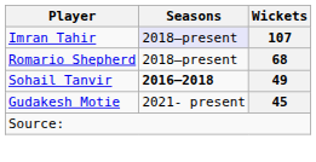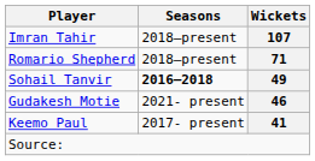 <table class="wikitable">
 <tr>
 <th>Player</th>
 <th>Seasons</th>
 <th>Wickets</th>
 </tr>
 <tr>
 <td><a href='#'>Imran Tahir</a></td>
-<td style="background: lavender;">2018–present</td>
+<td>2018–present</td>
 <th>107</th>
 </tr>
 <tr>
 <td><a href='#'>Romario Shepherd</a></td>
 <td>2018–present</td>
-<th>68</th>
+<th>71</th>
 </tr>
 <tr>
 <td><a href='#'>Sohail Tanvir</a></td>
 <td><strong>2016–2018</strong></td>
 <th>49</th>
 </tr>
 <tr>
 <td><a href='#'>Gudakesh Motie</a></td>
 <td>2021- present</td>
-<th>45</th>
+<th>46</th>
+</tr>
+<tr>
+<td><a href='#'>Keemo Paul</a></td>
+<td>2017- present</td>
+<th>41</th>
 </tr>
 <tr>
 <td colspan="3" style="text-align:left">Source: </td>
 </tr>
 </table>
